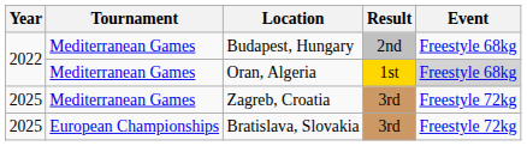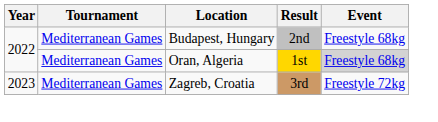 <table class="wikitable" style="font-size:95%;">
 <tr>
 <th>Year</th>
 <th>Tournament</th>
 <th>Location</th>
 <th>Result</th>
 <th>Event</th>
 </tr>
 <tr>
 <td rowspan=2>2022</td>
 <td><a href='#'>Mediterranean Games</a></td>
 <td>Budapest, Hungary</td>
 <td align="center" bgcolor="silver">2nd</td>
 <td><a href='#'>Freestyle 68kg</a></td>
 </tr>
 <tr>
 <td><a href='#'>Mediterranean Games</a></td>
 <td>Oran, Algeria</td>
 <td align="center" bgcolor="gold">1st</td>
 <td style="background: lightgrey;"><a href='#'>Freestyle 68kg</a></td>
 </tr>
 <tr>
-<td>2025</td>
+<td>2023</td>
 <td><a href='#'>Mediterranean Games</a></td>
 <td>Zagreb, Croatia</td>
 <td align="center" bgcolor="cc9966">3rd</td>
 <td><a href='#'>Freestyle 72kg</a></td>
 </tr>
-<tr>
-<td>2025</td>
-<td><a href='#'>European Championships</a></td>
-<td>Bratislava, Slovakia</td>
-<td align="center" bgcolor="cc9966">3rd</td>
-<td><a href='#'>Freestyle 72kg</a></td>
-</tr>
 </table>
